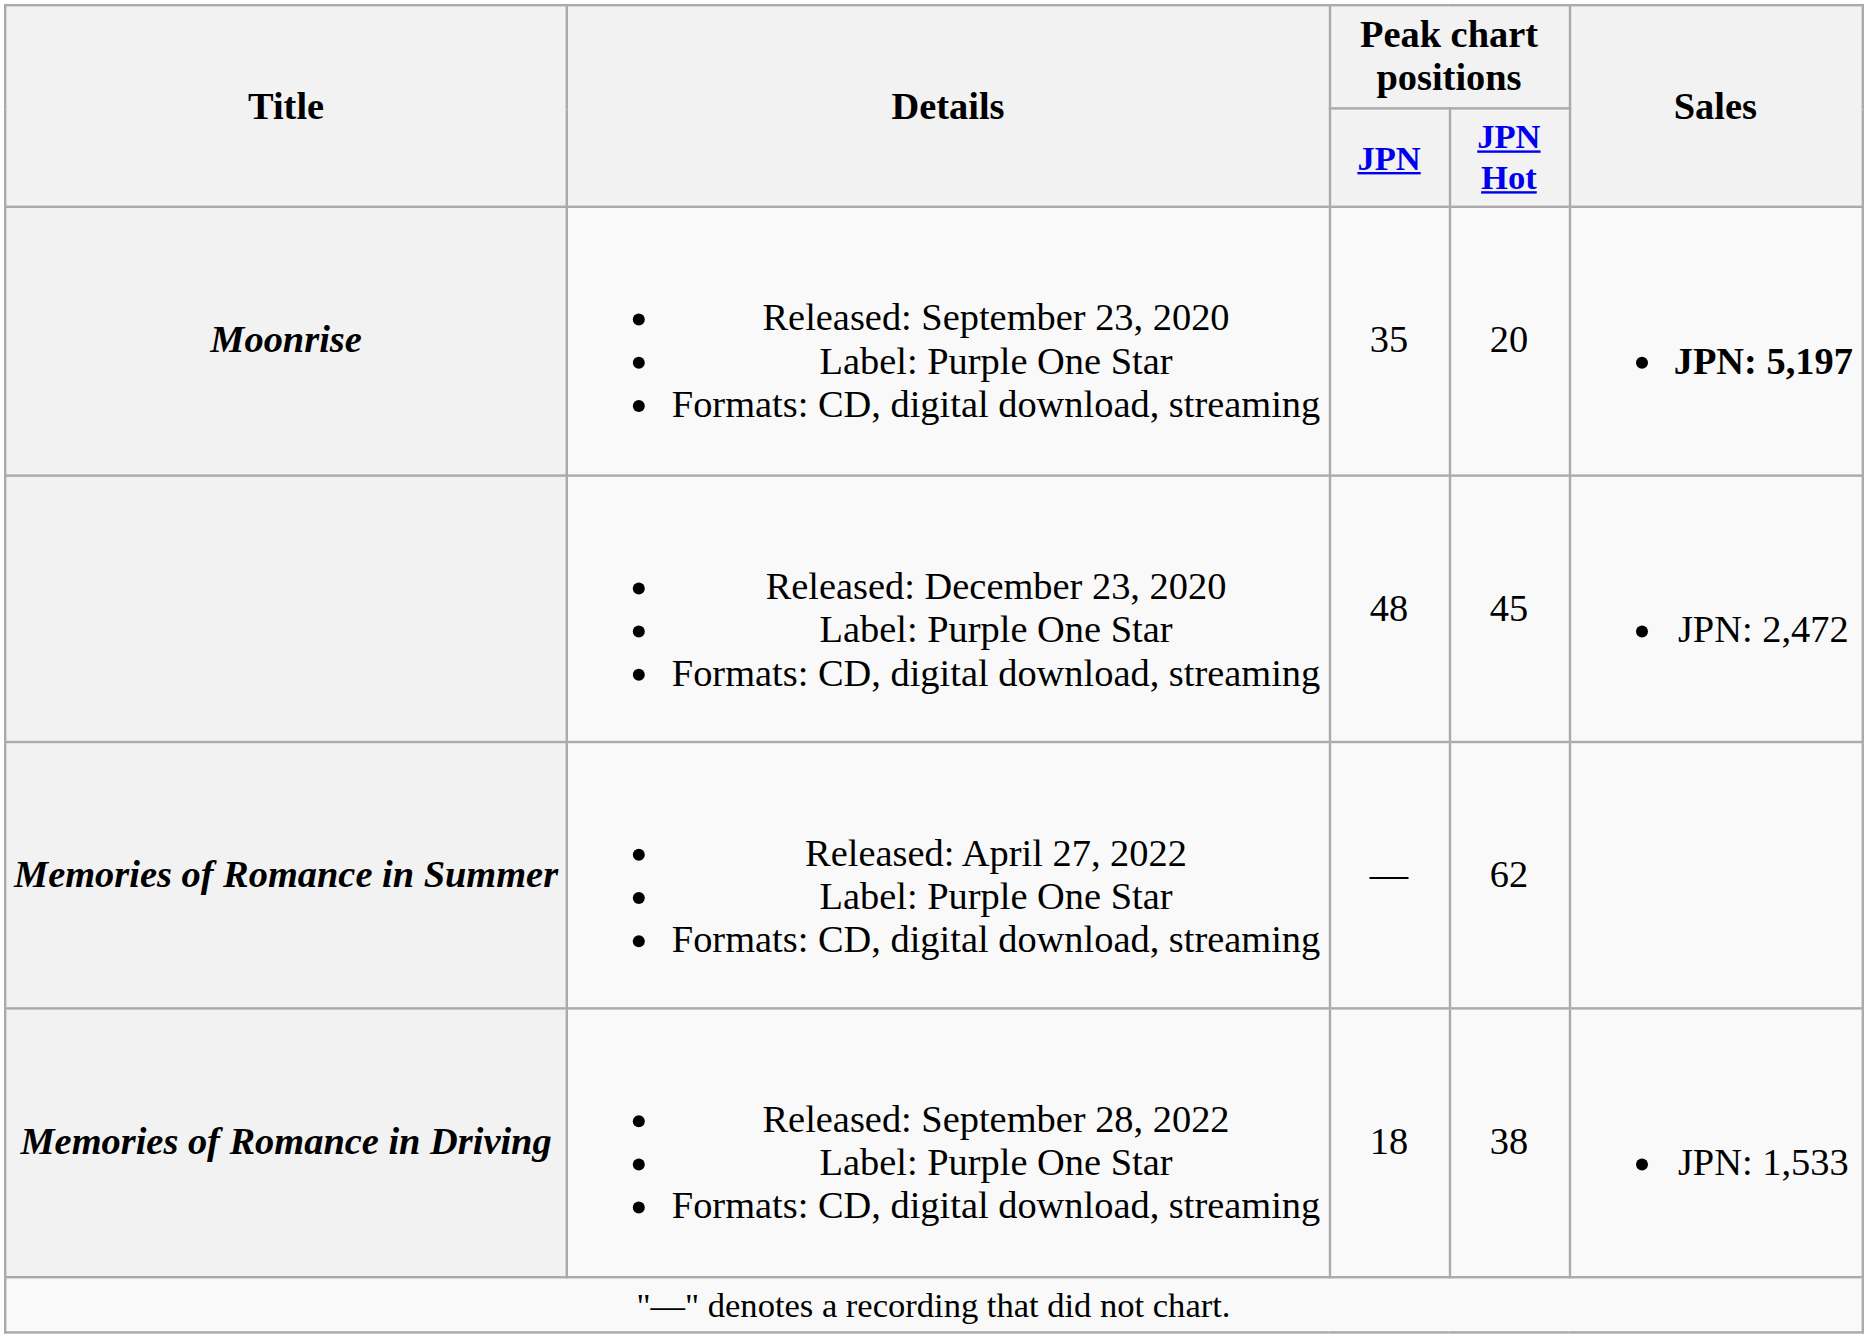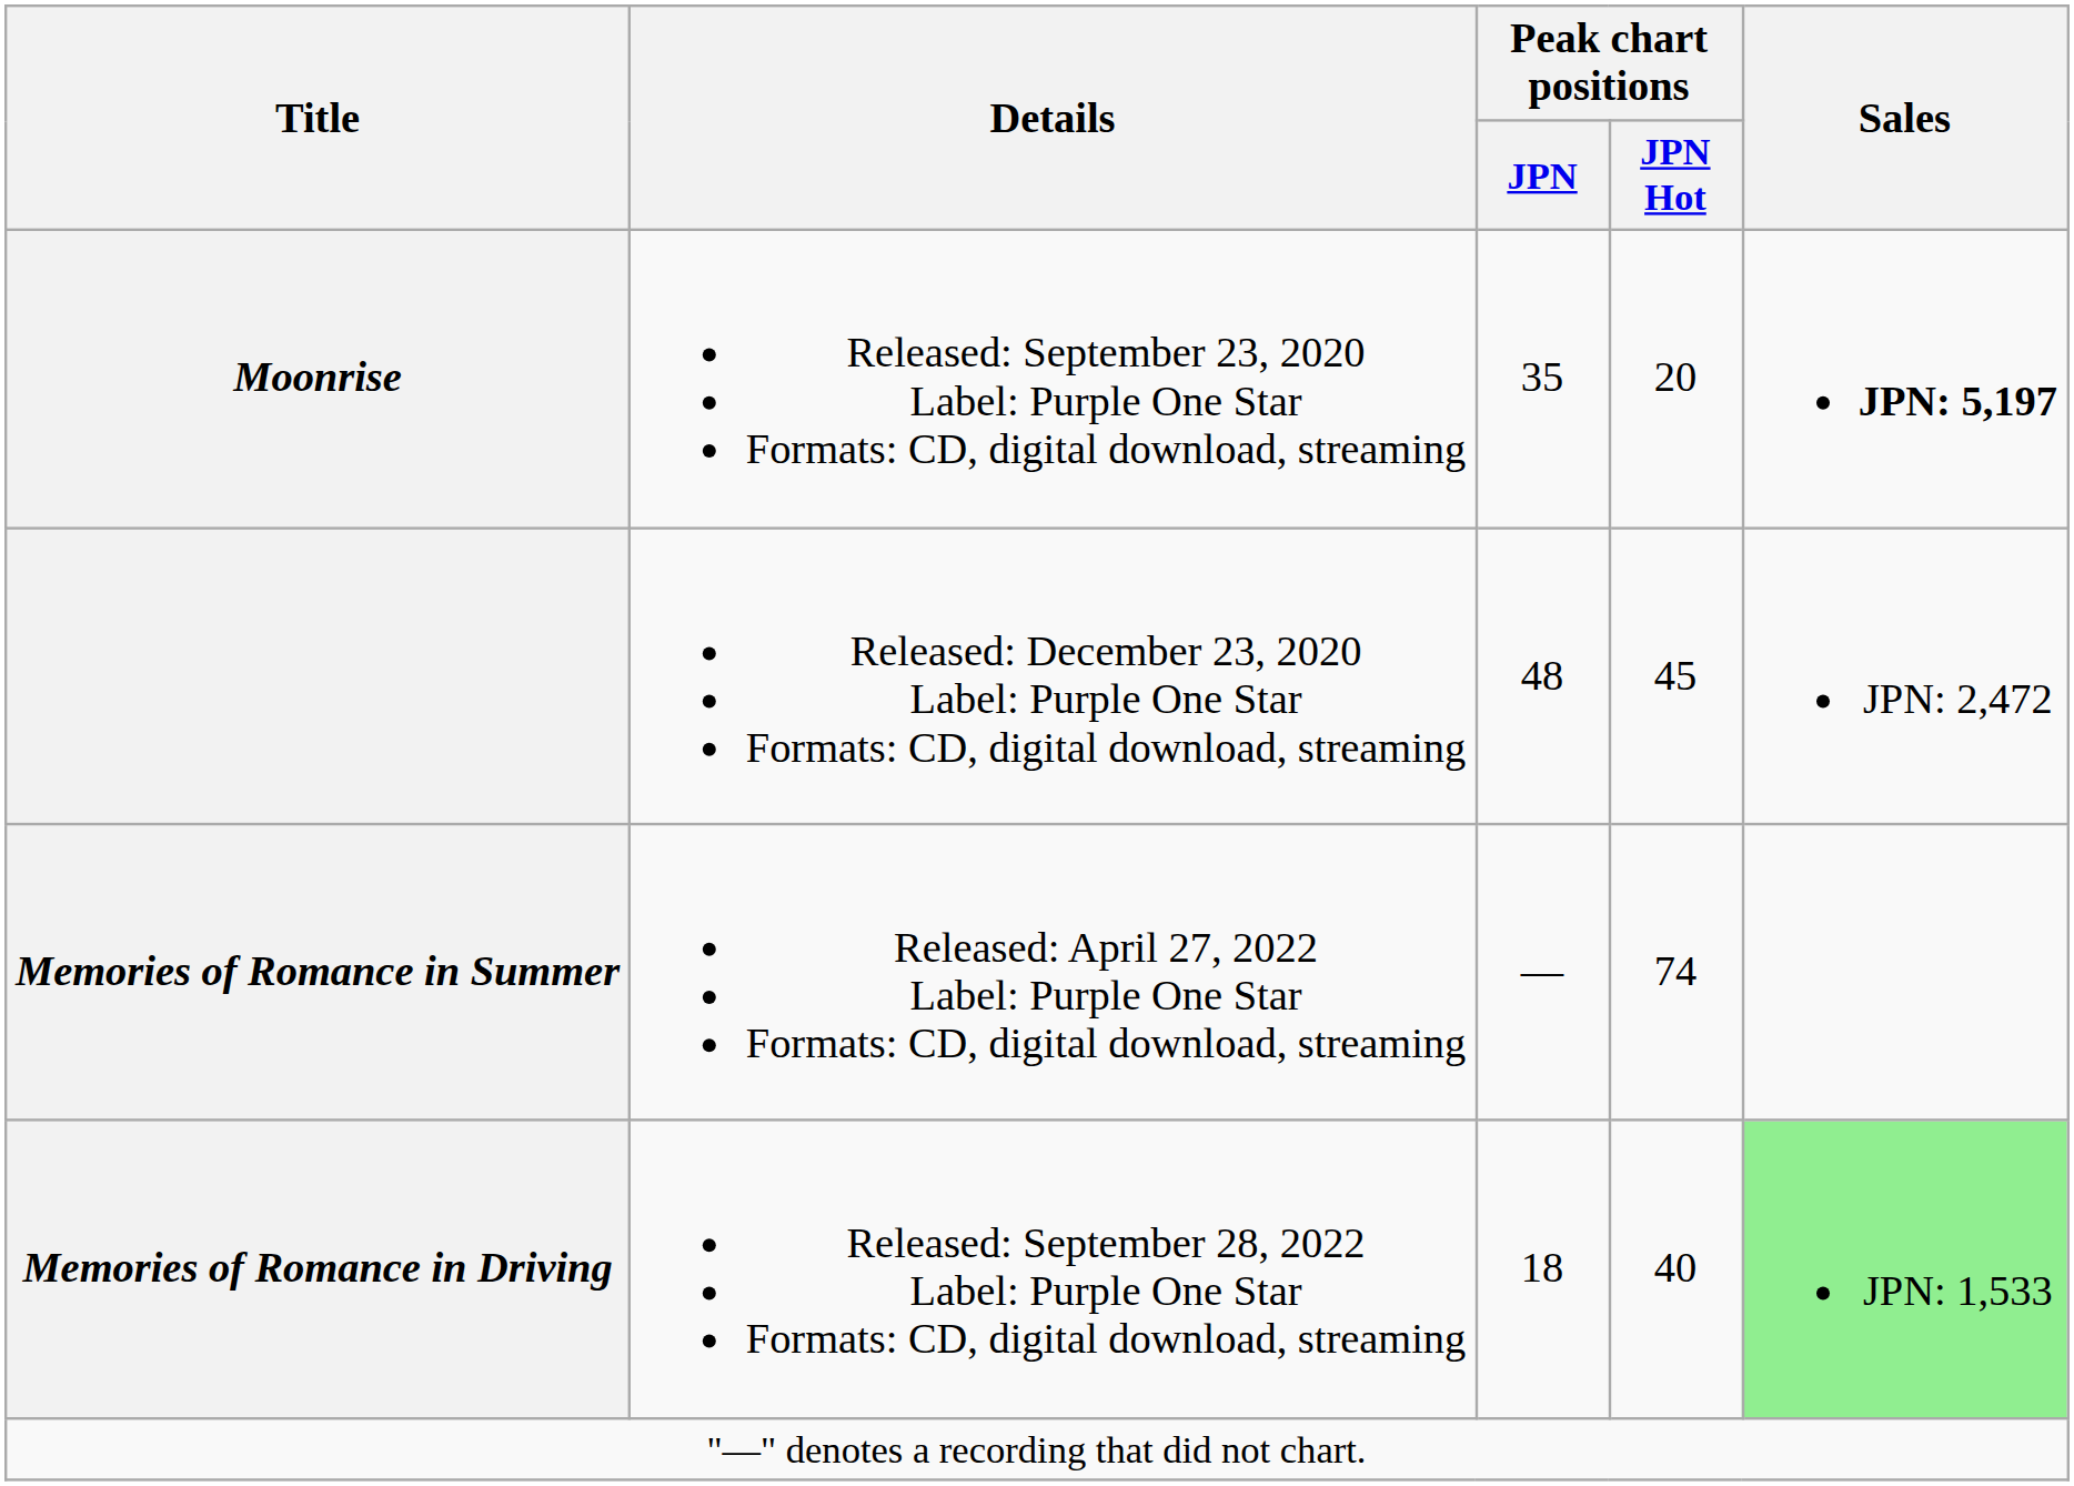 <table class="wikitable plainrowheaders" style="text-align:center;">
 <tr>
 <th scope="col" rowspan="2">Title</th>
 <th scope="col" rowspan="2">Details</th>
 <th scope="col" colspan="2">Peak chart positions</th>
 <th scope="col" rowspan="2">Sales</th>
 </tr>
 <tr>
 <th scope="col" style="width:3em;font-size:90%;"><a href='#'>JPN</a><br></th>
 <th scope="col" style="width:3em;font-size:90%;"><a href='#'>JPN<br>Hot</a><br></th>
 </tr>
 <tr>
 <th scope="row"><em>Moonrise</em></th>
 <td><br><ul><li>Released: September 23, 2020</li><li>Label: Purple One Star</li><li>Formats: CD, digital download, streaming</li></ul></td>
 <td>35</td>
 <td>20</td>
 <td><strong><br><ul><li>JPN: 5,197</li></ul></strong></td>
 </tr>
 <tr>
 <th scope="row"></th>
 <td><br><ul><li>Released: December 23, 2020</li><li>Label: Purple One Star</li><li>Formats: CD, digital download, streaming</li></ul></td>
 <td>48</td>
 <td>45</td>
 <td><br><ul><li>JPN: 2,472</li></ul></td>
 </tr>
 <tr>
 <th scope="row"><em>Memories of Romance in Summer</em></th>
 <td><br><ul><li>Released: April 27, 2022</li><li>Label: Purple One Star</li><li>Formats: CD, digital download, streaming</li></ul></td>
 <td>—</td>
-<td>62</td>
+<td>74</td>
 <td></td>
 </tr>
 <tr>
 <th scope="row"><em>Memories of Romance in Driving</em></th>
 <td><br><ul><li>Released: September 28, 2022</li><li>Label: Purple One Star</li><li>Formats: CD, digital download, streaming</li></ul></td>
 <td>18</td>
-<td>38</td>
-<td><br><ul><li>JPN: 1,533</li></ul></td>
+<td>40</td>
+<td style="background: lightgreen;"><br><ul><li>JPN: 1,533</li></ul></td>
 </tr>
 <tr>
 <td colspan="5" style="font-size:90%">"—" denotes a recording that did not chart.</td>
 </tr>
 </table>
